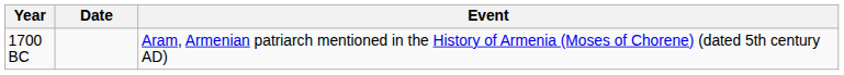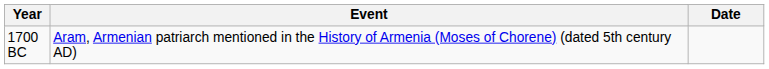 <table class="wikitable" width="100%">
 <tr>
 <th style="width:6%">Year</th>
+<th>Event</th>
 <th style="width:10%">Date</th>
-<th>Event</th>
 </tr>
 <tr>
 <td>1700 BC</td>
+<td><a href='#'>Aram</a>, <a href='#'>Armenian</a> patriarch mentioned in the  <a href='#'>History of Armenia (Moses of Chorene)</a> (dated 5th century AD) </td>
 <td></td>
-<td><a href='#'>Aram</a>, <a href='#'>Armenian</a> patriarch mentioned in the  <a href='#'>History of Armenia (Moses of Chorene)</a> (dated 5th century AD) </td>
 </tr>
 </table>
